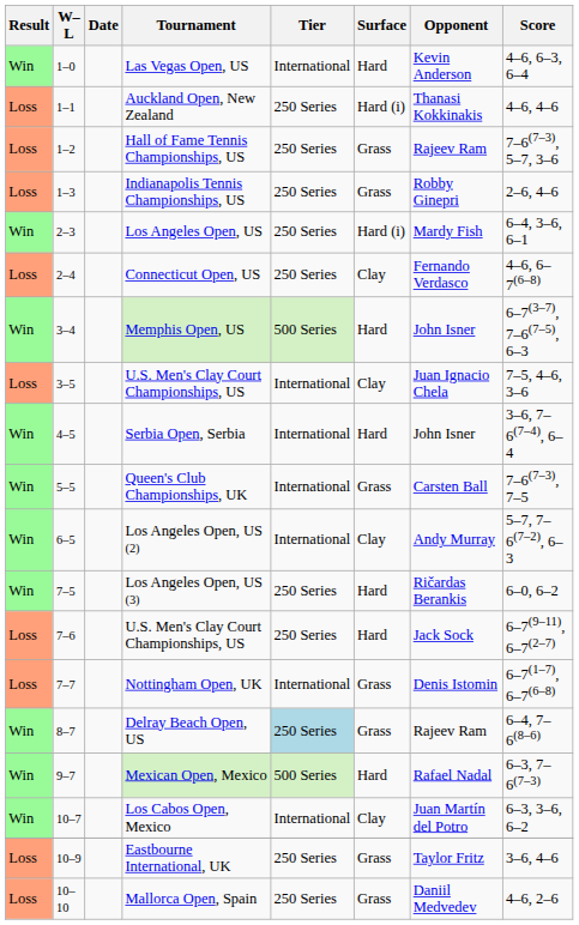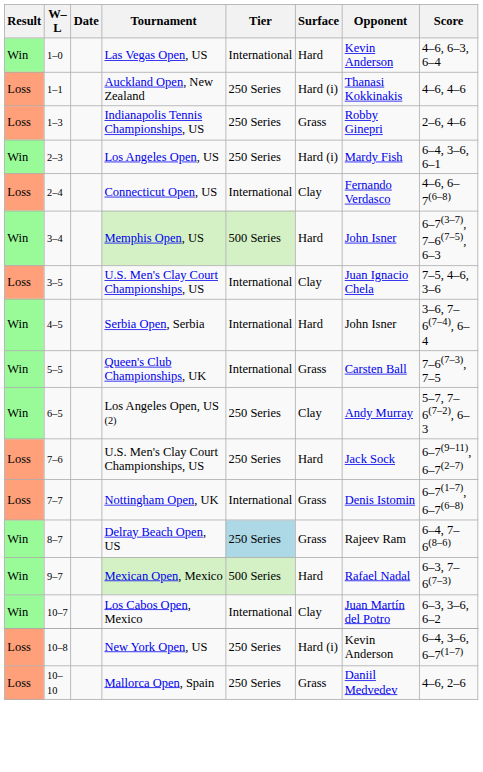 <table class="sortable wikitable">
 <tr>
 <th>Result</th>
 <th class="unsortable">W–L</th>
 <th>Date</th>
 <th>Tournament</th>
 <th>Tier</th>
 <th>Surface</th>
 <th>Opponent</th>
 <th class="unsortable">Score</th>
 </tr>
 <tr>
 <td bgcolor=98FB98>Win</td>
 <td><small>1–0</small></td>
 <td><a href='#'></a></td>
 <td><a href='#'>Las Vegas Open</a>, US</td>
 <td>International</td>
 <td>Hard</td>
 <td> <a href='#'>Kevin Anderson</a></td>
 <td>4–6, 6–3, 6–4</td>
 </tr>
 <tr>
 <td bgcolor=FFA07A>Loss</td>
 <td><small>1–1</small></td>
 <td><a href='#'></a></td>
 <td><a href='#'>Auckland Open</a>, New Zealand</td>
 <td>250 Series</td>
 <td>Hard (i)</td>
 <td> <a href='#'>Thanasi Kokkinakis</a></td>
 <td>4–6, 4–6</td>
 </tr>
 <tr>
 <td bgcolor=FFA07A>Loss</td>
-<td><small>1–2</small></td>
-<td><a href='#'></a></td>
-<td><a href='#'>Hall of Fame Tennis Championships</a>, US</td>
-<td>250 Series</td>
-<td>Grass</td>
-<td> <a href='#'>Rajeev Ram</a></td>
-<td>7–6<sup>(7–3)</sup>, 5–7, 3–6</td>
-</tr>
-<tr>
-<td bgcolor=FFA07A>Loss</td>
 <td><small>1–3</small></td>
 <td><a href='#'></a></td>
 <td><a href='#'>Indianapolis Tennis Championships</a>, US</td>
 <td>250 Series</td>
 <td>Grass</td>
 <td> <a href='#'>Robby Ginepri</a></td>
 <td>2–6, 4–6</td>
 </tr>
 <tr>
 <td bgcolor=98FB98>Win</td>
 <td><small>2–3</small></td>
 <td><a href='#'></a></td>
 <td><a href='#'>Los Angeles Open</a>, US</td>
 <td>250 Series</td>
 <td>Hard (i)</td>
 <td> <a href='#'>Mardy Fish</a></td>
 <td>6–4, 3–6, 6–1</td>
 </tr>
 <tr>
 <td bgcolor=FFA07A>Loss</td>
 <td><small>2–4</small></td>
 <td><a href='#'></a></td>
 <td><a href='#'>Connecticut Open</a>, US</td>
-<td>250 Series</td>
+<td>International</td>
 <td>Clay</td>
 <td> <a href='#'>Fernando Verdasco</a></td>
 <td>4–6, 6–7<sup>(6–8)</sup></td>
 </tr>
 <tr>
 <td bgcolor=98FB98>Win</td>
 <td><small>3–4</small></td>
 <td><a href='#'></a></td>
 <td style="background:#D4F1C5;"><a href='#'>Memphis Open</a>, US</td>
 <td style="background:#D4F1C5;">500 Series</td>
 <td>Hard</td>
 <td> <a href='#'>John Isner</a></td>
 <td>6–7<sup>(3–7)</sup>, 7–6<sup>(7–5)</sup>, 6–3</td>
 </tr>
 <tr>
 <td bgcolor=FFA07A>Loss</td>
 <td><small>3–5</small></td>
 <td><a href='#'></a></td>
 <td><a href='#'>U.S. Men's Clay Court Championships</a>, US</td>
 <td>International</td>
 <td>Clay</td>
 <td> <a href='#'>Juan Ignacio Chela</a></td>
 <td>7–5, 4–6, 3–6</td>
 </tr>
 <tr>
 <td bgcolor=98FB98>Win</td>
 <td><small>4–5</small></td>
 <td><a href='#'></a></td>
 <td><a href='#'>Serbia Open</a>, Serbia</td>
 <td>International</td>
 <td>Hard</td>
 <td> John Isner</td>
 <td>3–6, 7–6<sup>(7–4)</sup>, 6–4</td>
 </tr>
 <tr>
 <td bgcolor=98FB98>Win</td>
 <td><small>5–5</small></td>
 <td><a href='#'></a></td>
 <td><a href='#'>Queen's Club Championships</a>, UK</td>
 <td>International</td>
 <td>Grass</td>
 <td> <a href='#'>Carsten Ball</a></td>
 <td>7–6<sup>(7–3)</sup>, 7–5</td>
 </tr>
 <tr>
 <td bgcolor=98FB98>Win</td>
 <td><small>6–5</small></td>
 <td><a href='#'></a></td>
 <td>Los Angeles Open, US <small>(2)</small></td>
-<td>International</td>
+<td>250 Series</td>
 <td>Clay</td>
 <td> <a href='#'>Andy Murray</a></td>
 <td>5–7, 7–6<sup>(7–2)</sup>, 6–3</td>
-</tr>
-<tr>
-<td bgcolor=98FB98>Win</td>
-<td><small>7–5</small></td>
-<td><a href='#'></a></td>
-<td>Los Angeles Open, US <small>(3)</small></td>
-<td>250 Series</td>
-<td>Hard</td>
-<td> <a href='#'>Ričardas Berankis</a></td>
-<td>6–0, 6–2</td>
 </tr>
 <tr>
 <td bgcolor=FFA07A>Loss</td>
 <td><small>7–6</small></td>
 <td><a href='#'></a></td>
 <td>U.S. Men's Clay Court Championships, US</td>
 <td>250 Series</td>
 <td>Hard</td>
 <td> <a href='#'>Jack Sock</a></td>
 <td>6–7<sup>(9–11)</sup>, 6–7<sup>(2–7)</sup></td>
 </tr>
 <tr>
 <td bgcolor=FFA07A>Loss</td>
 <td><small>7–7</small></td>
 <td><a href='#'></a></td>
 <td><a href='#'>Nottingham Open</a>, UK</td>
 <td>International</td>
 <td>Grass</td>
 <td> <a href='#'>Denis Istomin</a></td>
 <td>6–7<sup>(1–7)</sup>, 6–7<sup>(6–8)</sup></td>
 </tr>
 <tr>
 <td bgcolor=98FB98>Win</td>
 <td><small>8–7</small></td>
 <td><a href='#'></a></td>
 <td><a href='#'>Delray Beach Open</a>, US</td>
 <td style="background: lightblue;">250 Series</td>
 <td>Grass</td>
 <td> Rajeev Ram</td>
 <td>6–4, 7–6<sup>(8–6)</sup></td>
 </tr>
 <tr>
 <td bgcolor=98FB98>Win</td>
 <td><small>9–7</small></td>
 <td><a href='#'></a></td>
 <td style="background:#D4F1C5;"><a href='#'>Mexican Open</a>, Mexico</td>
 <td style="background:#D4F1C5;">500 Series</td>
 <td>Hard</td>
 <td> <a href='#'>Rafael Nadal</a></td>
 <td>6–3, 7–6<sup>(7–3)</sup></td>
 </tr>
 <tr>
 <td bgcolor=98FB98>Win</td>
 <td><small>10–7</small></td>
 <td><a href='#'></a></td>
 <td><a href='#'>Los Cabos Open</a>, Mexico</td>
 <td>International</td>
 <td>Clay</td>
 <td> <a href='#'>Juan Martín del Potro</a></td>
 <td>6–3, 3–6, 6–2</td>
 </tr>
 <tr>
 </tr>
 <tr>
 <td bgcolor=FFA07A>Loss</td>
-<td><small>10–9</small></td>
+<td><small>10–8</small></td>
 <td><a href='#'></a></td>
-<td><a href='#'>Eastbourne International</a>, UK</td>
+<td><a href='#'>New York Open</a>, US</td>
 <td>250 Series</td>
-<td>Grass</td>
-<td> <a href='#'>Taylor Fritz</a></td>
-<td>3–6, 4–6</td>
+<td>Hard (i)</td>
+<td> Kevin Anderson</td>
+<td>6–4, 3–6, 6–7<sup>(1–7)</sup></td>
 </tr>
 <tr>
 <td bgcolor=FFA07A>Loss</td>
 <td><small>10–10</small></td>
 <td><a href='#'></a></td>
 <td><a href='#'>Mallorca Open</a>, Spain</td>
 <td>250 Series</td>
 <td>Grass</td>
 <td> <a href='#'>Daniil Medvedev</a></td>
 <td>4–6, 2–6</td>
 </tr>
 </table>
